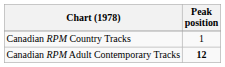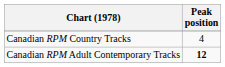 <table class="wikitable sortable">
 <tr>
 <th>Chart (1978)</th>
 <th>Peak<br>position</th>
 </tr>
 <tr>
 </tr>
 <tr>
 </tr>
 <tr>
 </tr>
 <tr>
 <td>Canadian <em>RPM</em> Country Tracks</td>
-<td align="center">1</td>
+<td align="center">4</td>
 </tr>
 <tr>
 <td>Canadian <em>RPM</em> Adult Contemporary Tracks</td>
 <td align="center"><strong>12</strong></td>
 </tr>
 </table>
